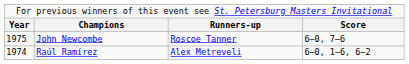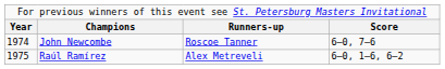 <table class="wikitable">
 <tr>
 <td colspan="4" style="text-align:center">For previous winners of this event see <em><a href='#'>St. Petersburg Masters Invitational</a></em></td>
 </tr>
 <tr>
 <th style="width:40px">Year</th>
 <th style="width:200px">Champions</th>
 <th style="width:200px">Runners-up</th>
 <th style="width:150px" class="unsortable">Score</th>
 </tr>
 <tr>
-<td>1975</td>
+<td>1974</td>
 <td>  <a href='#'>John Newcombe</a></td>
 <td>  <a href='#'>Roscoe Tanner</a></td>
 <td>6–0, 7–6</td>
 </tr>
 <tr>
-<td>1974</td>
+<td>1975</td>
 <td>  <a href='#'>Raúl Ramírez</a></td>
 <td>  <a href='#'>Alex Metreveli</a></td>
 <td>6–0, 1–6, 6–2</td>
 </tr>
 </table>
